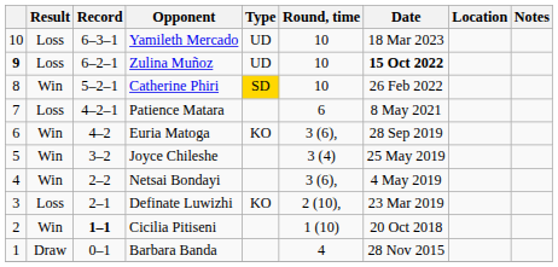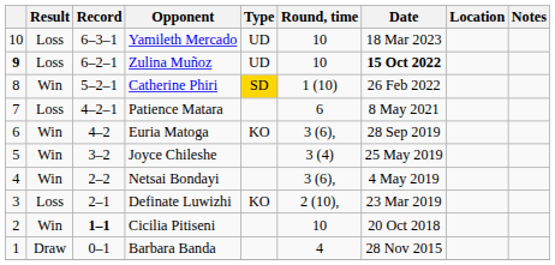 <table class="wikitable" style="text-align:center">
 <tr>
 <th></th>
 <th>Result</th>
 <th>Record</th>
 <th>Opponent</th>
 <th>Type</th>
 <th>Round, time</th>
 <th>Date</th>
 <th>Location</th>
 <th>Notes</th>
 </tr>
 <tr>
 <td>10</td>
 <td>Loss</td>
 <td>6–3–1</td>
 <td align=left><a href='#'>Yamileth Mercado</a></td>
 <td>UD</td>
 <td>10</td>
 <td>18 Mar 2023</td>
 <td align=left></td>
 <td align=left></td>
 </tr>
 <tr>
 <td><strong>9</strong></td>
 <td>Loss</td>
 <td>6–2–1</td>
 <td align=left><a href='#'>Zulina Muñoz</a></td>
 <td>UD</td>
 <td>10</td>
 <td><strong>15 Oct 2022</strong></td>
 <td align=left></td>
 <td align=left></td>
 </tr>
 <tr>
 <td>8</td>
 <td>Win</td>
 <td>5–2–1</td>
 <td align=left><a href='#'>Catherine Phiri</a></td>
 <td style="background: gold;">SD</td>
-<td>10</td>
+<td>1 (10)</td>
 <td>26 Feb 2022</td>
 <td align=left></td>
 <td align=left></td>
 </tr>
 <tr>
 <td>7</td>
 <td>Loss</td>
 <td>4–2–1</td>
 <td align=left>Patience Matara</td>
 <td></td>
 <td>6</td>
 <td>8 May 2021</td>
 <td align=left></td>
 <td></td>
 </tr>
 <tr>
 <td>6</td>
 <td>Win</td>
 <td>4–2</td>
 <td align=left>Euria Matoga</td>
 <td>KO</td>
 <td>3 (6), </td>
 <td>28 Sep 2019</td>
 <td align=left></td>
 <td></td>
 </tr>
 <tr>
 <td>5</td>
 <td>Win</td>
 <td>3–2</td>
 <td align=left>Joyce Chileshe</td>
 <td></td>
 <td>3 (4)</td>
 <td>25 May 2019</td>
 <td align=left></td>
 <td></td>
 </tr>
 <tr>
 <td>4</td>
 <td>Win</td>
 <td>2–2</td>
 <td align=left>Netsai Bondayi</td>
 <td></td>
 <td>3 (6), </td>
 <td>4 May 2019</td>
 <td align=left></td>
 <td></td>
 </tr>
 <tr>
 <td>3</td>
 <td>Loss</td>
 <td>2–1</td>
 <td align=left>Definate Luwizhi</td>
 <td>KO</td>
 <td>2 (10), </td>
 <td>23 Mar 2019</td>
 <td align=left></td>
 <td></td>
 </tr>
 <tr>
 <td>2</td>
 <td>Win</td>
 <td><strong>1–1</strong></td>
 <td align=left>Cicilia Pitiseni</td>
 <td></td>
-<td>1 (10)</td>
+<td>10</td>
 <td>20 Oct 2018</td>
 <td align=left></td>
 <td></td>
 </tr>
 <tr>
 <td>1</td>
 <td>Draw</td>
 <td>0–1</td>
 <td align=left>Barbara Banda</td>
 <td></td>
 <td>4</td>
 <td>28 Nov 2015</td>
 <td align=left></td>
 <td></td>
 </tr>
 <tr>
 </tr>
 </table>
